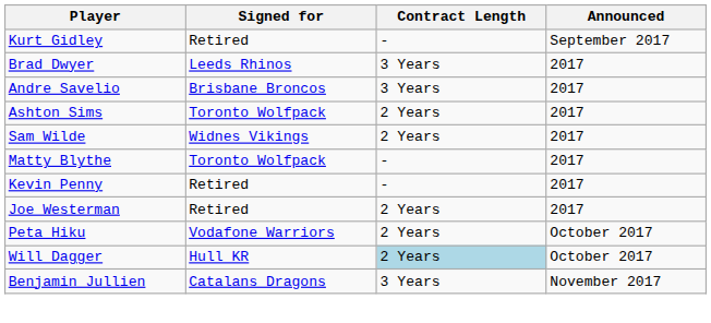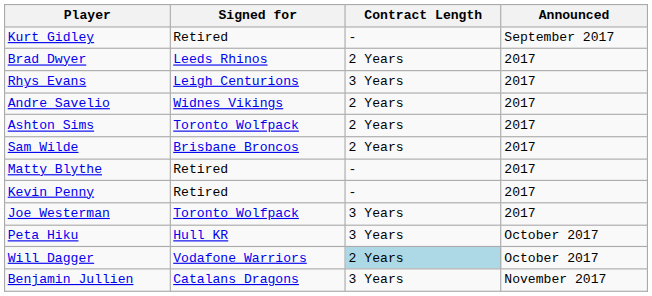 <table class="wikitable"  style="width:65%; font-size:90%;">
 <tr>
 <th>Player</th>
 <th>Signed for</th>
 <th>Contract Length</th>
 <th>Announced</th>
 </tr>
 <tr>
 <td> <a href='#'>Kurt Gidley</a></td>
 <td>Retired</td>
 <td>-</td>
 <td>September 2017</td>
 </tr>
 <tr>
 <td> <a href='#'>Brad Dwyer</a></td>
 <td><a href='#'>Leeds Rhinos</a></td>
+<td>2 Years</td>
+<td>2017</td>
+</tr>
+<tr>
+<td> <a href='#'>Rhys Evans</a></td>
+<td><a href='#'>Leigh Centurions</a></td>
 <td>3 Years</td>
 <td>2017</td>
 </tr>
 <tr>
 <td> <a href='#'>Andre Savelio</a></td>
-<td><a href='#'>Brisbane Broncos</a></td>
-<td>3 Years</td>
+<td><a href='#'>Widnes Vikings</a></td>
+<td>2 Years</td>
 <td>2017</td>
 </tr>
 <tr>
 <td> <a href='#'>Ashton Sims</a></td>
 <td><a href='#'>Toronto Wolfpack</a></td>
 <td>2 Years</td>
 <td>2017</td>
 </tr>
 <tr>
 <td> <a href='#'>Sam Wilde</a></td>
-<td><a href='#'>Widnes Vikings</a></td>
+<td><a href='#'>Brisbane Broncos</a></td>
 <td>2 Years</td>
 <td>2017</td>
 </tr>
 <tr>
 <td> <a href='#'>Matty Blythe</a></td>
-<td><a href='#'>Toronto Wolfpack</a></td>
+<td>Retired</td>
 <td>-</td>
 <td>2017</td>
 </tr>
 <tr>
 <td> <a href='#'>Kevin Penny</a></td>
 <td>Retired</td>
 <td>-</td>
 <td>2017</td>
 </tr>
 <tr>
 <td> <a href='#'>Joe Westerman</a></td>
-<td>Retired</td>
-<td>2 Years</td>
+<td><a href='#'>Toronto Wolfpack</a></td>
+<td>3 Years</td>
 <td>2017</td>
 </tr>
 <tr>
 <td> <a href='#'>Peta Hiku</a></td>
-<td><a href='#'>Vodafone Warriors</a></td>
-<td>2 Years</td>
+<td><a href='#'>Hull KR</a></td>
+<td>3 Years</td>
 <td>October 2017</td>
 </tr>
 <tr>
 <td> <a href='#'>Will Dagger</a></td>
-<td><a href='#'>Hull KR</a></td>
+<td><a href='#'>Vodafone Warriors</a></td>
 <td style="background: lightblue;">2 Years</td>
 <td>October 2017</td>
 </tr>
 <tr>
 <td> <a href='#'>Benjamin Jullien</a></td>
 <td><a href='#'>Catalans Dragons</a></td>
 <td>3 Years</td>
 <td>November 2017</td>
 </tr>
 </table>
